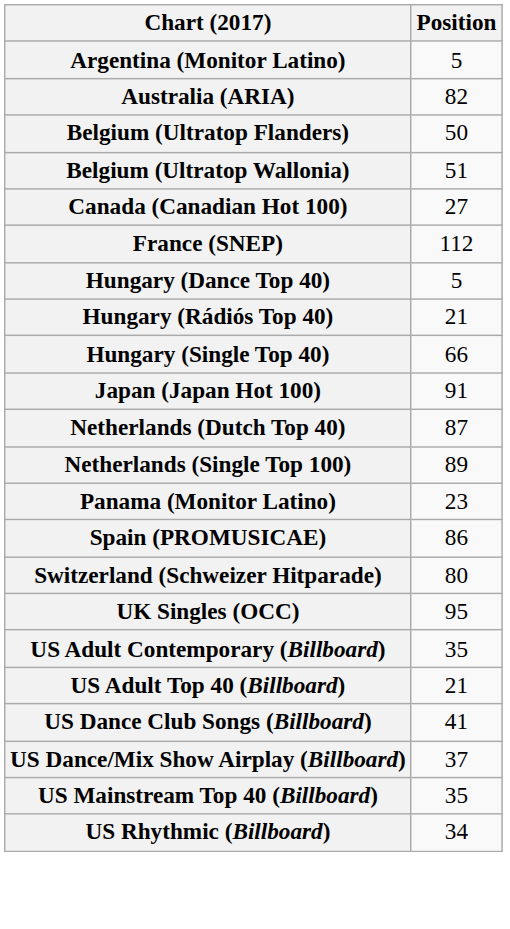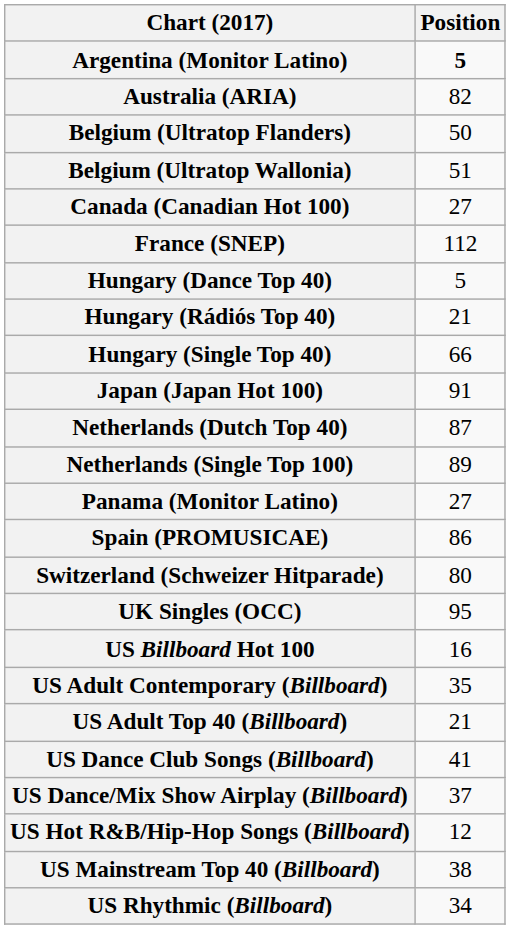 <table class="wikitable sortable plainrowheaders" style="text-align:center">
 <tr>
 <th scope="col">Chart (2017)</th>
 <th scope="col">Position</th>
 </tr>
 <tr>
 <th scope="row">Argentina (Monitor Latino)</th>
-<td>5</td>
+<td><strong>5</strong></td>
 </tr>
 <tr>
 <th scope="row">Australia (ARIA)</th>
 <td>82</td>
 </tr>
 <tr>
 <th scope="row">Belgium (Ultratop Flanders)</th>
 <td>50</td>
 </tr>
 <tr>
 <th scope="row">Belgium (Ultratop Wallonia)</th>
 <td>51</td>
 </tr>
 <tr>
 <th scope="row">Canada (Canadian Hot 100)</th>
 <td>27</td>
 </tr>
 <tr>
 <th scope="row">France (SNEP)</th>
 <td>112</td>
 </tr>
 <tr>
 <th scope="row">Hungary (Dance Top 40)</th>
 <td>5</td>
 </tr>
 <tr>
 <th scope="row">Hungary (Rádiós Top 40)</th>
 <td>21</td>
 </tr>
 <tr>
 <th scope="row">Hungary (Single Top 40)</th>
 <td>66</td>
 </tr>
 <tr>
 <th scope="row">Japan (Japan Hot 100)</th>
 <td>91</td>
 </tr>
 <tr>
 <th scope="row">Netherlands (Dutch Top 40)</th>
 <td>87</td>
 </tr>
 <tr>
 <th scope="row">Netherlands (Single Top 100)</th>
 <td>89</td>
 </tr>
 <tr>
 <th scope="row">Panama (Monitor Latino)</th>
-<td>23</td>
+<td>27</td>
 </tr>
 <tr>
 <th scope="row">Spain (PROMUSICAE)</th>
 <td>86</td>
 </tr>
 <tr>
 <th scope="row">Switzerland (Schweizer Hitparade)</th>
 <td>80</td>
 </tr>
 <tr>
 <th scope="row">UK Singles (OCC)</th>
 <td>95</td>
+</tr>
+<tr>
+<th scope="row">US <em>Billboard</em> Hot 100</th>
+<td>16</td>
 </tr>
 <tr>
 <th scope="row">US Adult Contemporary (<em>Billboard</em>)</th>
 <td>35</td>
 </tr>
 <tr>
 <th scope="row">US Adult Top 40 (<em>Billboard</em>)</th>
 <td>21</td>
 </tr>
 <tr>
 <th scope="row">US Dance Club Songs (<em>Billboard</em>)</th>
 <td>41</td>
 </tr>
 <tr>
 <th scope="row">US Dance/Mix Show Airplay (<em>Billboard</em>)</th>
 <td>37</td>
 </tr>
 <tr>
+<th scope="row">US Hot R&B/Hip-Hop Songs (<em>Billboard</em>)</th>
+<td>12</td>
+</tr>
+<tr>
 <th scope="row">US Mainstream Top 40 (<em>Billboard</em>)</th>
-<td>35</td>
+<td>38</td>
 </tr>
 <tr>
 <th scope="row">US Rhythmic (<em>Billboard</em>)</th>
 <td>34</td>
 </tr>
 </table>
